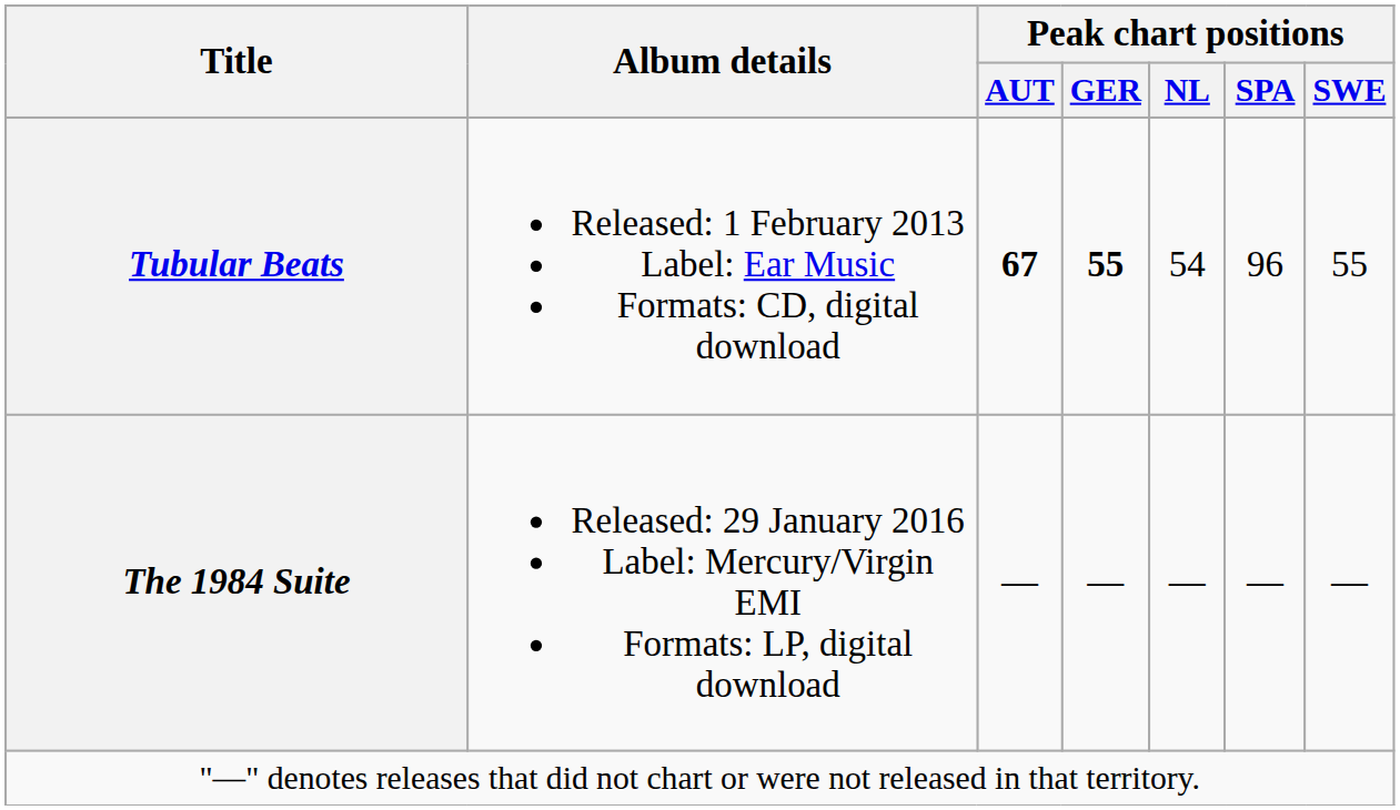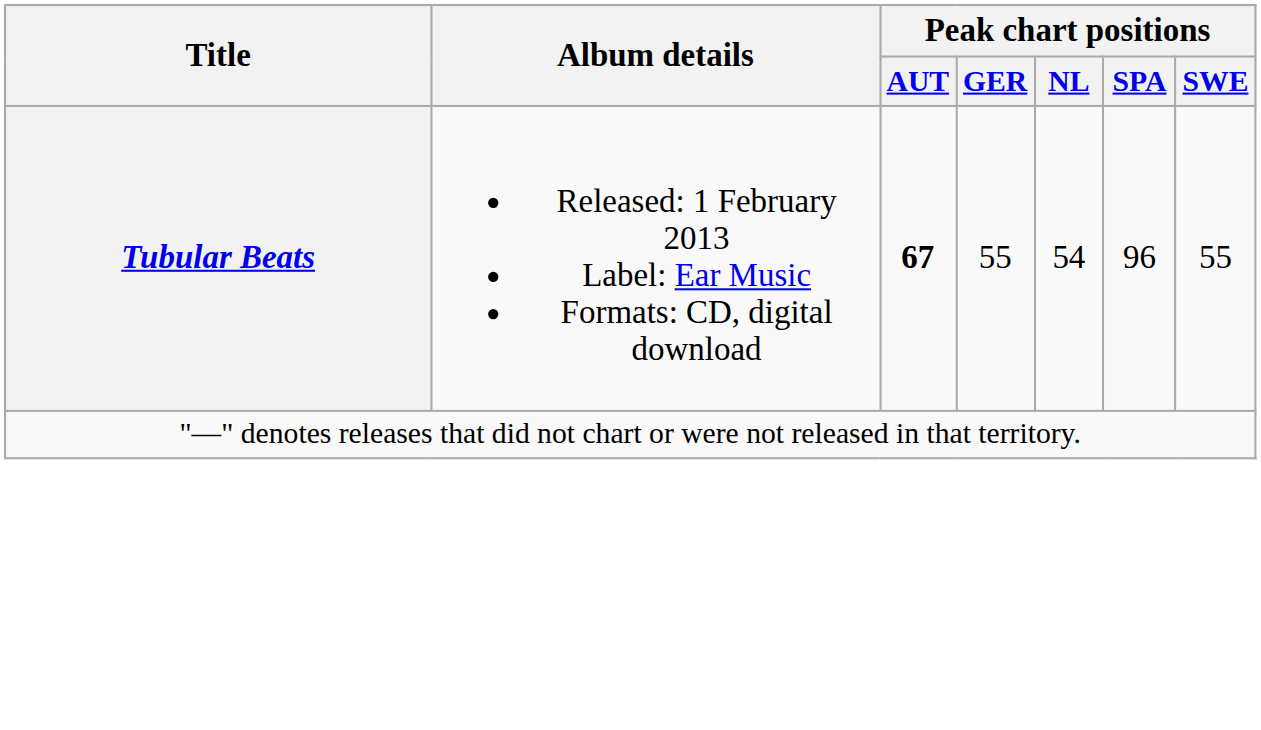 <table class="wikitable plainrowheaders" style="text-align:center;">
 <tr>
 <th rowspan="2" scope="col" style="width:15em;">Title</th>
 <th rowspan="2" scope="col" style="width:15em;">Album details</th>
 <th colspan="5">Peak chart positions</th>
 </tr>
 <tr>
 <th scope="col" style="width:2em;font-size:90%;"><a href='#'>AUT</a><br></th>
 <th scope="col" style="width:2em;font-size:90%;"><a href='#'>GER</a><br></th>
 <th scope="col" style="width:2em;font-size:90%;"><a href='#'>NL</a><br></th>
 <th scope="col" style="width:2em;font-size:90%;"><a href='#'>SPA</a><br></th>
 <th scope="col" style="width:2em;font-size:90%;"><a href='#'>SWE</a><br></th>
 </tr>
 <tr>
 <th scope="row"><em><a href='#'>Tubular Beats</a></em></th>
 <td><br><ul><li>Released: 1 February 2013</li><li>Label: <a href='#'>Ear Music</a></li><li>Formats: CD, digital download</li></ul></td>
 <td><strong>67</strong></td>
-<td><strong>55</strong></td>
+<td>55</td>
 <td>54</td>
 <td>96</td>
 <td>55</td>
 </tr>
 <tr>
-<th scope="row"><em>The 1984 Suite</em></th>
-<td><br><ul><li>Released: 29 January 2016</li><li>Label: Mercury/Virgin EMI</li><li>Formats: LP, digital download</li></ul></td>
-<td>—</td>
-<td>—</td>
-<td>—</td>
-<td>—</td>
-<td>—</td>
-</tr>
-<tr>
 <td colspan="7" style="font-size:90%">"—" denotes releases that did not chart or were not released in that territory.</td>
 </tr>
 </table>
